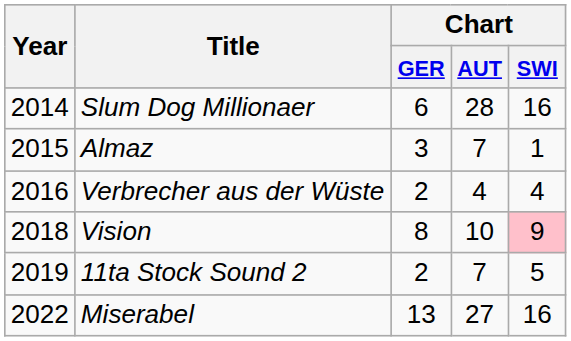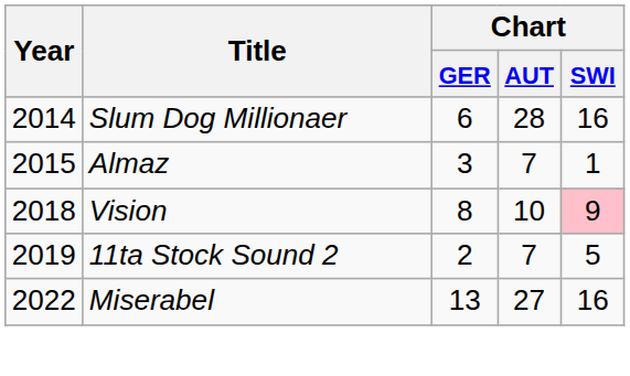 <table class="wikitable">
 <tr>
 <th width="28" rowspan="2">Year</th>
 <th width="187" rowspan="2">Title</th>
 <th colspan="3">Chart</th>
 </tr>
 <tr>
 <th width="28"><small><a href='#'>GER</a><br></small></th>
 <th width="28"><small><a href='#'>AUT</a></small><br></th>
 <th width="28"><small><a href='#'>SWI</a></small><br></th>
 </tr>
 <tr>
 <td>2014</td>
 <td><em>Slum Dog Millionaer</em></td>
 <td align="center">6</td>
 <td align="center">28</td>
 <td align="center">16</td>
 </tr>
 <tr>
 <td>2015</td>
 <td><em>Almaz</em></td>
 <td align="center">3</td>
 <td align="center">7</td>
 <td align="center">1</td>
 </tr>
 <tr>
-<td>2016</td>
-<td><em>Verbrecher aus der Wüste</em></td>
-<td align="center">2</td>
-<td align="center">4</td>
-<td align="center">4</td>
-</tr>
-<tr>
 <td>2018</td>
 <td><em>Vision</em></td>
 <td align="center">8</td>
 <td align="center">10</td>
 <td align="center" style="background: pink;">9</td>
 </tr>
 <tr>
 <td>2019</td>
 <td><em>11ta Stock Sound 2</em></td>
 <td align="center">2</td>
 <td align="center">7</td>
 <td align="center">5</td>
 </tr>
 <tr>
 <td>2022</td>
 <td><em>Miserabel</em></td>
 <td align="center">13</td>
 <td align="center">27</td>
 <td align="center">16</td>
 </tr>
 </table>
